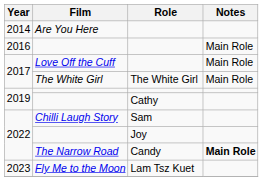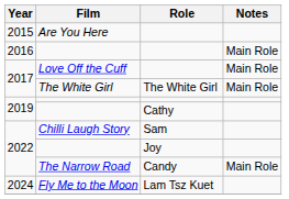 <table class="wikitable">
 <tr>
 <th>Year</th>
 <th>Film</th>
 <th>Role</th>
 <th>Notes</th>
 </tr>
 <tr>
-<td>2014</td>
+<td>2015</td>
 <td><em>Are You Here</em></td>
 <td></td>
 <td></td>
 </tr>
 <tr>
 <td>2016</td>
 <td><em></em></td>
 <td></td>
 <td>Main Role</td>
 </tr>
 <tr>
 <td rowspan="2">2017</td>
 <td><em><a href='#'>Love Off the Cuff</a></em></td>
 <td></td>
 <td>Main Role</td>
 </tr>
 <tr>
 <td><em>The White Girl </em></td>
 <td>The White Girl </td>
 <td>Main Role</td>
 </tr>
 <tr>
 <td rowspan="2">2019</td>
 <td><em></em></td>
 <td></td>
 <td></td>
 </tr>
 <tr>
 <td><em></em></td>
 <td>Cathy</td>
 <td></td>
 </tr>
 <tr>
 <td rowspan="3">2022</td>
 <td><em><a href='#'>Chilli Laugh Story</a></em></td>
 <td>Sam</td>
 <td></td>
 </tr>
 <tr>
 <td><em></em></td>
 <td>Joy</td>
 <td></td>
 </tr>
 <tr>
 <td><em><a href='#'>The Narrow Road</a></em></td>
 <td>Candy</td>
-<td><strong>Main Role</strong></td>
+<td>Main Role</td>
 </tr>
 <tr>
-<td>2023</td>
+<td>2024</td>
 <td><em><a href='#'>Fly Me to the Moon</a></em></td>
 <td>Lam Tsz Kuet</td>
 <td></td>
 </tr>
 <tr>
 </tr>
 </table>
